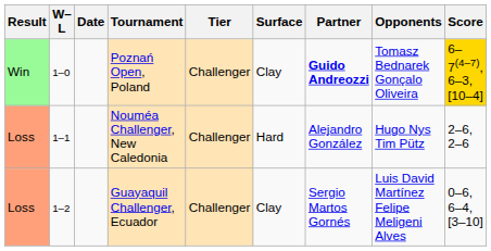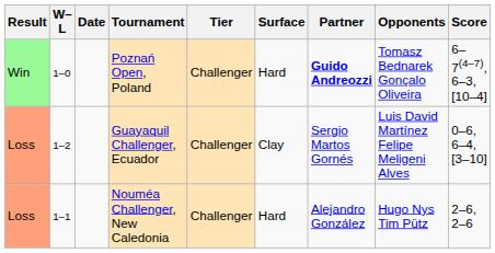 <table class="sortable wikitable">
 <tr>
 <th>Result</th>
 <th class="unsortable">W–L</th>
 <th>Date</th>
 <th>Tournament</th>
 <th>Tier</th>
 <th>Surface</th>
 <th>Partner</th>
 <th>Opponents</th>
 <th class="unsortable">Score</th>
 </tr>
 <tr>
 <td bgcolor=98FB98>Win</td>
 <td><small>1–0</small></td>
 <td><a href='#'></a></td>
 <td style="background:moccasin;"><a href='#'>Poznań Open</a>, Poland</td>
 <td style="background:moccasin;">Challenger</td>
-<td>Clay</td>
+<td>Hard</td>
 <td><strong> <a href='#'>Guido Andreozzi</a></strong></td>
 <td> <a href='#'>Tomasz Bednarek</a><br> <a href='#'>Gonçalo Oliveira</a></td>
-<td style="background: gold;">6–7<sup>(4–7)</sup>, 6–3, [10–4]</td>
+<td>6–7<sup>(4–7)</sup>, 6–3, [10–4]</td>
+</tr>
+<tr>
+<td bgcolor=FFA07A>Loss</td>
+<td><small>1–2</small></td>
+<td><a href='#'></a></td>
+<td style="background:moccasin;"><a href='#'>Guayaquil Challenger</a>, Ecuador</td>
+<td style="background:moccasin;">Challenger</td>
+<td>Clay</td>
+<td> <a href='#'>Sergio Martos Gornés</a></td>
+<td> <a href='#'>Luis David Martínez</a><br> <a href='#'>Felipe Meligeni Alves</a></td>
+<td>0–6, 6–4, [3–10]</td>
 </tr>
 <tr>
 <td bgcolor=FFA07A>Loss</td>
 <td><small>1–1</small></td>
 <td><a href='#'></a></td>
 <td style="background:moccasin;"><a href='#'>Nouméa Challenger</a>, New Caledonia</td>
 <td style="background:moccasin;">Challenger</td>
 <td>Hard</td>
 <td> <a href='#'>Alejandro González</a></td>
 <td> <a href='#'>Hugo Nys</a><br> <a href='#'>Tim Pütz</a></td>
 <td>2–6, 2–6</td>
 </tr>
-<tr>
-<td bgcolor=FFA07A>Loss</td>
-<td><small>1–2</small></td>
-<td><a href='#'></a></td>
-<td style="background:moccasin;"><a href='#'>Guayaquil Challenger</a>, Ecuador</td>
-<td style="background:moccasin;">Challenger</td>
-<td>Clay</td>
-<td> <a href='#'>Sergio Martos Gornés</a></td>
-<td> <a href='#'>Luis David Martínez</a><br> <a href='#'>Felipe Meligeni Alves</a></td>
-<td>0–6, 6–4, [3–10]</td>
-</tr>
 </table>
